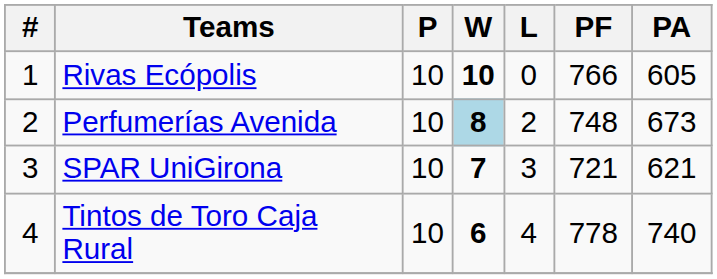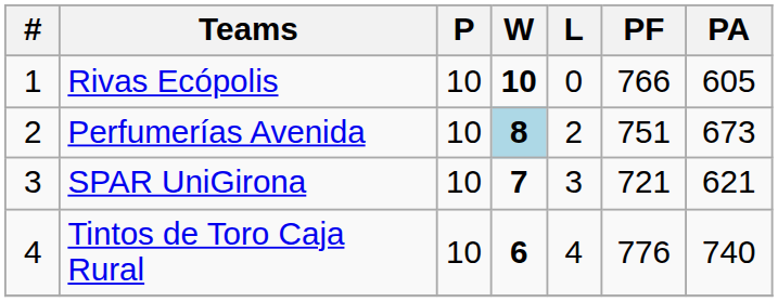 <table class="wikitable" style="text-align: center;">
 <tr>
 <th width=20>#</th>
 <th width=180>Teams</th>
 <th width=20>P</th>
 <th width=20>W</th>
 <th width=20>L</th>
 <th width=35>PF</th>
 <th width=35>PA</th>
 </tr>
 <tr>
 <td>1</td>
 <td align="left"><a href='#'>Rivas Ecópolis</a></td>
 <td>10</td>
 <td><strong>10</strong></td>
 <td>0</td>
 <td>766</td>
 <td>605</td>
 </tr>
 <tr>
 <td>2</td>
 <td align="left"><a href='#'>Perfumerías Avenida</a></td>
 <td>10</td>
 <td style="background: lightblue;"><strong>8</strong></td>
 <td>2</td>
-<td>748</td>
+<td>751</td>
 <td>673</td>
 </tr>
 <tr>
 <td>3</td>
 <td align="left"><a href='#'>SPAR UniGirona</a></td>
 <td>10</td>
 <td><strong>7</strong></td>
 <td>3</td>
 <td>721</td>
 <td>621</td>
 </tr>
 <tr>
 <td>4</td>
 <td align="left"><a href='#'>Tintos de Toro Caja Rural</a></td>
 <td>10</td>
 <td><strong>6</strong></td>
 <td>4</td>
-<td>778</td>
+<td>776</td>
 <td>740</td>
 </tr>
 <tr>
 </tr>
 </table>
